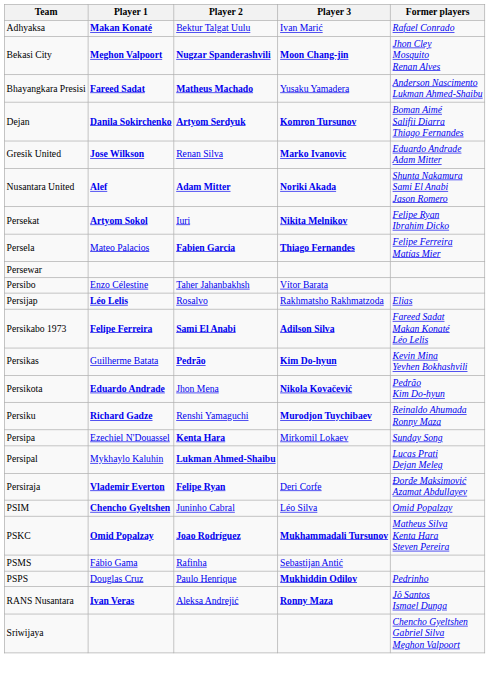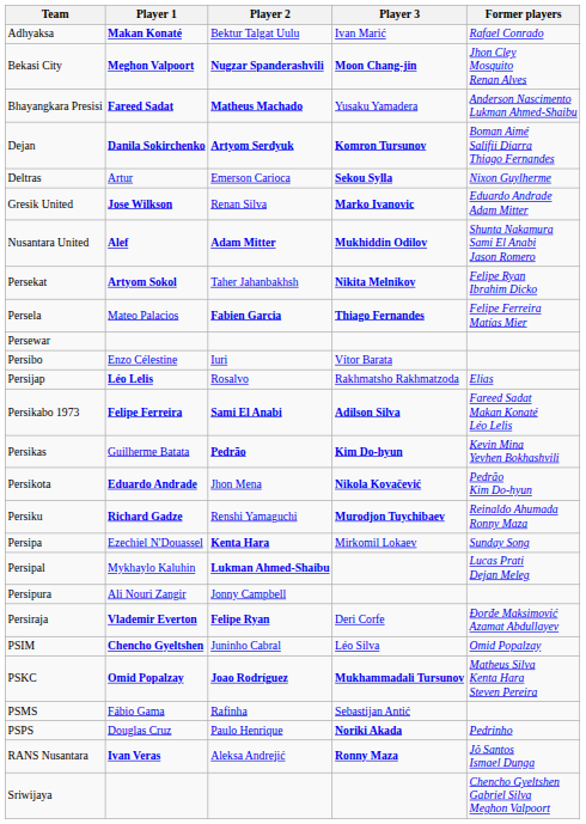 <table class="wikitable" style="font-size:90%;">
 <tr>
 <th>Team</th>
 <th>Player 1</th>
 <th>Player 2</th>
 <th>Player 3</th>
 <th>Former players</th>
 </tr>
 <tr>
 <td>Adhyaksa</td>
 <td> <strong><a href='#'>Makan Konaté</a></strong></td>
 <td> <a href='#'>Bektur Talgat Uulu</a></td>
 <td> <a href='#'>Ivan Marić</a></td>
 <td> <em><a href='#'>Rafael Conrado</a></em></td>
 </tr>
 <tr>
 <td>Bekasi City</td>
 <td> <strong><a href='#'>Meghon Valpoort</a></strong></td>
 <td> <strong><a href='#'>Nugzar Spanderashvili</a></strong></td>
 <td> <strong><a href='#'>Moon Chang-jin</a></strong></td>
 <td> <em><a href='#'>Jhon Cley</a></em><br> <em><a href='#'>Mosquito</a></em><br> <em><a href='#'>Renan Alves</a></em></td>
 </tr>
 <tr>
 <td>Bhayangkara Presisi</td>
 <td> <strong><a href='#'>Fareed Sadat</a></strong></td>
 <td> <strong><a href='#'>Matheus Machado</a></strong></td>
 <td> <a href='#'>Yusaku Yamadera</a></td>
 <td> <em><a href='#'>Anderson Nascimento</a></em><br> <em><a href='#'>Lukman Ahmed-Shaibu</a></em></td>
 </tr>
 <tr>
 <td>Dejan</td>
 <td> <strong><a href='#'>Danila Sokirchenko</a></strong></td>
 <td> <strong><a href='#'>Artyom Serdyuk</a></strong></td>
 <td> <strong><a href='#'>Komron Tursunov</a></strong></td>
 <td> <em><a href='#'>Boman Aimé</a></em><br> <em><a href='#'>Salifii Diarra</a></em><br> <em><a href='#'>Thiago Fernandes</a></em></td>
 </tr>
 <tr>
+<td>Deltras</td>
+<td> <a href='#'>Artur</a></td>
+<td> <a href='#'>Emerson Carioca</a></td>
+<td> <strong><a href='#'>Sekou Sylla</a></strong></td>
+<td> <em><a href='#'>Nixon Guylherme</a></em></td>
+</tr>
+<tr>
 <td>Gresik United</td>
 <td> <strong><a href='#'>Jose Wilkson</a></strong></td>
 <td> <a href='#'>Renan Silva</a></td>
 <td> <strong><a href='#'>Marko Ivanovic</a></strong></td>
 <td> <em><a href='#'>Eduardo Andrade</a></em><br> <em><a href='#'>Adam Mitter</a></em></td>
 </tr>
 <tr>
 <td>Nusantara United</td>
 <td> <strong><a href='#'>Alef</a></strong></td>
 <td> <strong><a href='#'>Adam Mitter</a></strong></td>
-<td> <strong><a href='#'>Noriki Akada</a></strong></td>
+<td> <strong><a href='#'>Mukhiddin Odilov</a></strong></td>
 <td> <em><a href='#'>Shunta Nakamura</a></em><br> <em><a href='#'>Sami El Anabi</a></em><br> <em><a href='#'>Jason Romero</a></em></td>
 </tr>
 <tr>
 <td>Persekat</td>
 <td> <strong><a href='#'>Artyom Sokol</a></strong></td>
-<td> <a href='#'>Iuri</a></td>
+<td> <a href='#'>Taher Jahanbakhsh</a></td>
 <td> <strong><a href='#'>Nikita Melnikov</a></strong></td>
 <td> <em><a href='#'>Felipe Ryan</a></em><br> <em><a href='#'>Ibrahim Dicko</a></em></td>
 </tr>
 <tr>
 <td>Persela</td>
 <td> <a href='#'>Mateo Palacios</a></td>
 <td> <strong><a href='#'>Fabien Garcia</a></strong></td>
 <td> <strong><a href='#'>Thiago Fernandes</a></strong></td>
 <td> <em><a href='#'>Felipe Ferreira</a></em><br> <em><a href='#'>Matías Mier</a></em></td>
 </tr>
 <tr>
 <td>Persewar</td>
 <td></td>
 <td></td>
 <td></td>
 <td></td>
 </tr>
 <tr>
 <td>Persibo</td>
 <td> <a href='#'>Enzo Célestine</a></td>
-<td> <a href='#'>Taher Jahanbakhsh</a></td>
+<td> <a href='#'>Iuri</a></td>
 <td> <a href='#'>Vítor Barata</a></td>
 <td></td>
 </tr>
 <tr>
 <td>Persijap</td>
 <td> <strong><a href='#'>Léo Lelis</a></strong></td>
 <td> <a href='#'>Rosalvo</a></td>
 <td> <a href='#'>Rakhmatsho Rakhmatzoda</a></td>
 <td> <em><a href='#'>Elias</a></em></td>
 </tr>
 <tr>
 <td>Persikabo 1973</td>
 <td> <strong><a href='#'>Felipe Ferreira</a></strong></td>
 <td> <strong><a href='#'>Sami El Anabi</a></strong></td>
 <td> <strong><a href='#'>Adilson Silva</a></strong></td>
 <td> <em><a href='#'>Fareed Sadat</a></em><br> <em><a href='#'>Makan Konaté</a></em><br> <em><a href='#'>Léo Lelis</a></em></td>
 </tr>
 <tr>
 <td>Persikas</td>
 <td> <a href='#'>Guilherme Batata</a></td>
 <td> <strong><a href='#'>Pedrão</a></strong></td>
 <td> <strong><a href='#'>Kim Do-hyun</a></strong></td>
 <td> <em><a href='#'>Kevin Mina</a></em><br> <em><a href='#'>Yevhen Bokhashvili</a></em></td>
 </tr>
 <tr>
 <td>Persikota</td>
 <td> <strong><a href='#'>Eduardo Andrade</a></strong></td>
 <td> <a href='#'>Jhon Mena</a></td>
 <td> <strong><a href='#'>Nikola Kovačević</a></strong></td>
 <td> <em><a href='#'>Pedrão</a></em><br> <em><a href='#'>Kim Do-hyun</a></em></td>
 </tr>
 <tr>
 <td>Persiku</td>
 <td> <strong><a href='#'>Richard Gadze</a></strong></td>
 <td> <a href='#'>Renshi Yamaguchi</a></td>
 <td> <strong><a href='#'>Murodjon Tuychibaev</a></strong></td>
 <td> <em><a href='#'>Reinaldo Ahumada</a></em><br> <em><a href='#'>Ronny Maza</a></em></td>
 </tr>
 <tr>
 <td>Persipa</td>
 <td> <a href='#'>Ezechiel N'Douassel</a></td>
 <td> <strong><a href='#'>Kenta Hara</a></strong></td>
 <td> <a href='#'>Mirkomil Lokaev</a></td>
 <td> <em><a href='#'>Sunday Song</a></em></td>
 </tr>
 <tr>
 <td>Persipal</td>
 <td> <a href='#'>Mykhaylo Kaluhin</a></td>
 <td> <strong><a href='#'>Lukman Ahmed-Shaibu</a></strong></td>
 <td></td>
 <td> <em><a href='#'>Lucas Prati</a></em><br> <em><a href='#'>Dejan Meleg</a></em></td>
 </tr>
 <tr>
+<td>Persipura</td>
+<td> <a href='#'>Ali Nouri Zangir</a></td>
+<td> <a href='#'>Jonny Campbell</a></td>
+<td></td>
+<td></td>
+</tr>
+<tr>
 <td>Persiraja</td>
 <td> <strong><a href='#'>Vlademir Everton</a></strong></td>
 <td> <strong><a href='#'>Felipe Ryan</a></strong></td>
 <td> <a href='#'>Deri Corfe</a></td>
 <td> <em><a href='#'>Đorđe Maksimović</a></em><br> <em><a href='#'>Azamat Abdullayev</a></em></td>
 </tr>
 <tr>
 <td>PSIM</td>
 <td> <strong><a href='#'>Chencho Gyeltshen</a></strong></td>
 <td> <a href='#'>Juninho Cabral</a></td>
 <td> <a href='#'>Léo Silva</a></td>
 <td> <em><a href='#'>Omid Popalzay</a></em></td>
 </tr>
 <tr>
 <td>PSKC</td>
 <td> <strong><a href='#'>Omid Popalzay</a></strong></td>
 <td> <strong><a href='#'>Joao Rodríguez</a></strong></td>
 <td> <strong><a href='#'>Mukhammadali Tursunov</a></strong></td>
 <td> <em><a href='#'>Matheus Silva</a></em><br> <em><a href='#'>Kenta Hara</a></em><br> <em><a href='#'>Steven Pereira</a></em></td>
 </tr>
 <tr>
 <td>PSMS</td>
 <td> <a href='#'>Fábio Gama</a></td>
 <td> <a href='#'>Rafinha</a></td>
 <td> <a href='#'>Sebastijan Antić</a></td>
 <td></td>
 </tr>
 <tr>
 <td>PSPS</td>
 <td> <a href='#'>Douglas Cruz</a></td>
 <td> <a href='#'>Paulo Henrique</a></td>
-<td> <strong><a href='#'>Mukhiddin Odilov</a></strong></td>
+<td> <strong><a href='#'>Noriki Akada</a></strong></td>
 <td> <em><a href='#'>Pedrinho</a></em></td>
 </tr>
 <tr>
 <td>RANS Nusantara</td>
 <td> <strong><a href='#'>Ivan Veras</a></strong></td>
 <td> <a href='#'>Aleksa Andrejić</a></td>
 <td> <strong><a href='#'>Ronny Maza</a></strong></td>
 <td> <em><a href='#'>Jô Santos</a></em><br> <em><a href='#'>Ismael Dunga</a></em></td>
 </tr>
 <tr>
 <td>Sriwijaya</td>
 <td></td>
 <td></td>
 <td></td>
 <td> <em><a href='#'>Chencho Gyeltshen</a></em><br> <em><a href='#'>Gabriel Silva</a></em><br> <em><a href='#'>Meghon Valpoort</a></em></td>
 </tr>
 </table>
